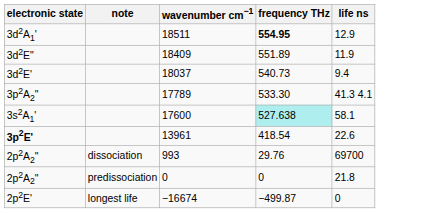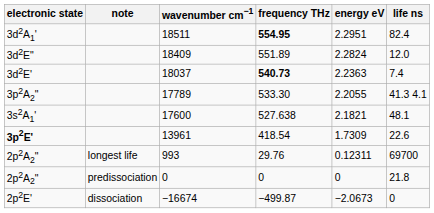 <table class="wikitable">
 <tr>
 <th>electronic state</th>
 <th>note</th>
 <th>wavenumber cm<sup>−1</sup></th>
 <th>frequency THz</th>
+<th>energy eV</th>
 <th>life ns </th>
 </tr>
 <tr>
 <td>3d<sup>2</sup>A<sub>1</sub>'</td>
 <td></td>
 <td>18511</td>
 <td><strong>554.95</strong></td>
-<td>12.9</td>
+<td>2.2951</td>
+<td>82.4</td>
 </tr>
 <tr>
 <td>3d<sup>2</sup>E"</td>
 <td></td>
 <td>18409</td>
 <td>551.89</td>
-<td>11.9</td>
+<td>2.2824</td>
+<td>12.0</td>
 </tr>
 <tr>
 <td>3d<sup>2</sup>E'</td>
 <td></td>
 <td>18037</td>
-<td>540.73</td>
-<td>9.4</td>
+<td><strong>540.73</strong></td>
+<td>2.2363</td>
+<td>7.4</td>
 </tr>
 <tr>
 <td>3p<sup>2</sup>A<sub>2</sub>"</td>
 <td></td>
 <td>17789</td>
 <td>533.30</td>
+<td>2.2055</td>
 <td>41.3 4.1</td>
 </tr>
 <tr>
 <td>3s<sup>2</sup>A<sub>1</sub>'</td>
 <td></td>
 <td>17600</td>
-<td style="background: paleturquoise;">527.638</td>
-<td>58.1</td>
+<td>527.638</td>
+<td>2.1821</td>
+<td>48.1</td>
 </tr>
 <tr>
 <td><strong>3p<sup>2</sup>E'</strong></td>
 <td></td>
 <td>13961</td>
 <td>418.54</td>
+<td>1.7309</td>
 <td>22.6</td>
 </tr>
 <tr>
 <td>2p<sup>2</sup>A<sub>2</sub>"</td>
-<td>dissociation</td>
+<td>longest life</td>
 <td>993</td>
 <td>29.76</td>
+<td>0.12311</td>
 <td>69700</td>
 </tr>
 <tr>
 <td>2p<sup>2</sup>A<sub>2</sub>"</td>
 <td>predissociation</td>
 <td>0</td>
 <td>0</td>
+<td>0</td>
 <td>21.8</td>
 </tr>
 <tr>
 <td>2p<sup>2</sup>E'</td>
-<td>longest life</td>
+<td>dissociation</td>
 <td>−16674</td>
 <td>−499.87</td>
+<td>−2.0673</td>
 <td>0</td>
 </tr>
 </table>
